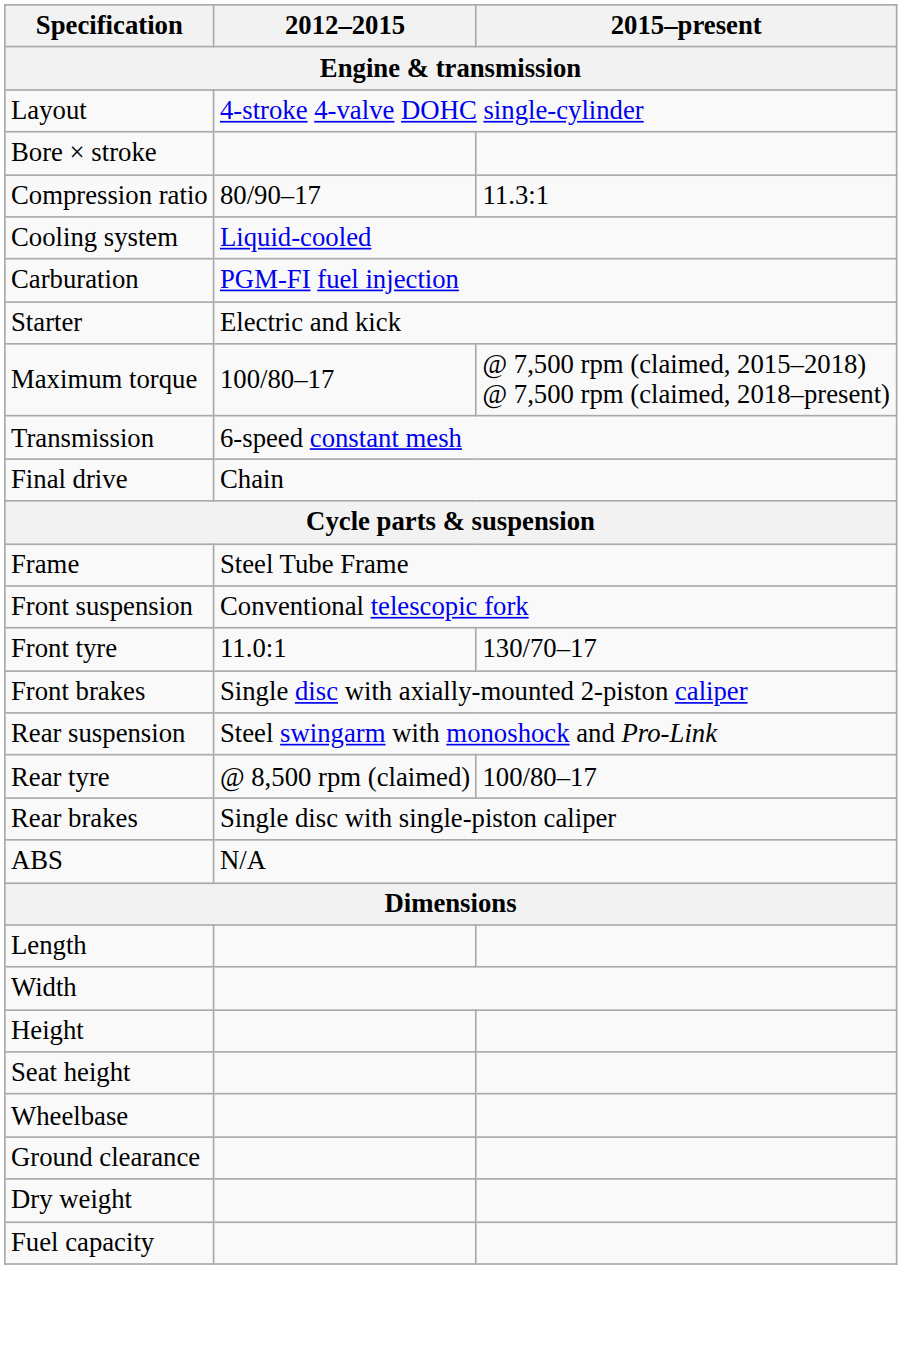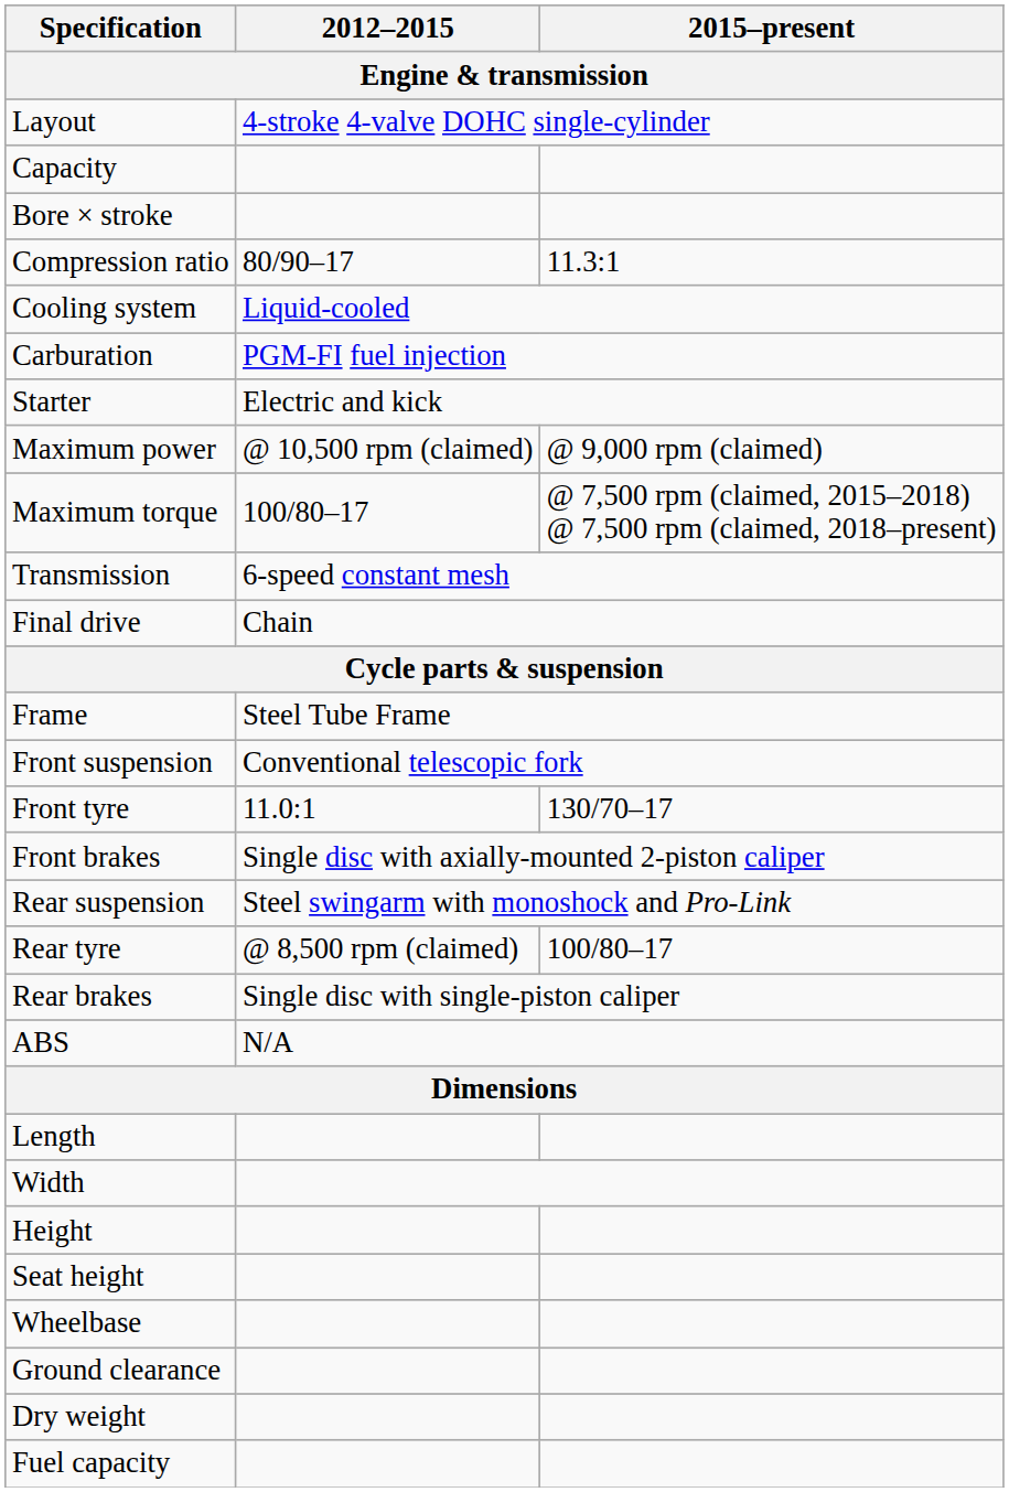 <table class="wikitable">
 <tr>
 <th>Specification</th>
 <th>2012–2015</th>
 <th>2015–present</th>
 </tr>
 <tr>
 <th colspan="3" style="margin:auto; text-align:center;">Engine & transmission</th>
 </tr>
 <tr>
 <td>Layout</td>
 <td colspan="2"><a href='#'>4-stroke</a> <a href='#'>4-valve</a> <a href='#'>DOHC</a> <a href='#'>single-cylinder</a></td>
+</tr>
+<tr>
+<td>Capacity</td>
+<td colspan="1"></td>
+<td colspan="1"></td>
 </tr>
 <tr>
 <td>Bore × stroke</td>
 <td colspan="1"></td>
 <td colspan="1"></td>
 </tr>
 <tr>
 <td>Compression ratio</td>
 <td colspan="1">80/90–17</td>
 <td colspan="1">11.3:1</td>
 </tr>
 <tr>
 <td>Cooling system</td>
 <td colspan="2"><a href='#'>Liquid-cooled</a></td>
 </tr>
 <tr>
 <td>Carburation</td>
 <td colspan="2"><a href='#'>PGM-FI</a> <a href='#'>fuel injection</a></td>
 </tr>
 <tr>
 <td>Starter</td>
 <td colspan="2">Electric and kick</td>
+</tr>
+<tr>
+<td>Maximum power</td>
+<td colspan="1"> @ 10,500 rpm (claimed)</td>
+<td colspan="1"> @ 9,000 rpm (claimed)</td>
 </tr>
 <tr>
 <td>Maximum torque</td>
 <td colspan="1">100/80–17</td>
 <td colspan="1"> @ 7,500 rpm (claimed, 2015–2018)<br> @ 7,500 rpm (claimed, 2018–present)</td>
 </tr>
 <tr>
 <td>Transmission</td>
 <td colspan="2">6-speed <a href='#'>constant mesh</a></td>
 </tr>
 <tr>
 <td>Final drive</td>
 <td colspan="2">Chain</td>
 </tr>
 <tr>
 <th colspan="3" style="margin:auto; text-align:center;">Cycle parts & suspension</th>
 </tr>
 <tr>
 <td>Frame</td>
 <td colspan="2">Steel Tube Frame</td>
 </tr>
 <tr>
 <td>Front suspension</td>
 <td colspan="2">Conventional  <a href='#'>telescopic fork</a></td>
 </tr>
 <tr>
 <td>Front tyre</td>
 <td colspan="1">11.0:1</td>
 <td colspan="1">130/70–17</td>
 </tr>
 <tr>
 <td>Front brakes</td>
 <td colspan="2">Single  <a href='#'>disc</a> with axially-mounted 2-piston <a href='#'>caliper</a></td>
 </tr>
 <tr>
 <td>Rear suspension</td>
 <td colspan="2">Steel <a href='#'>swingarm</a> with <a href='#'>monoshock</a> and <em>Pro-Link</em></td>
 </tr>
 <tr>
 <td>Rear tyre</td>
 <td colspan="1"> @ 8,500 rpm (claimed)</td>
 <td colspan="1">100/80–17</td>
 </tr>
 <tr>
 <td>Rear brakes</td>
 <td colspan="2">Single  disc with single-piston caliper</td>
 </tr>
 <tr>
 <td>ABS</td>
 <td colspan="2">N/A</td>
 </tr>
 <tr>
 <th colspan="3" style="margin:auto; text-align:center;">Dimensions</th>
 </tr>
 <tr>
 <td>Length</td>
 <td colspan="1"></td>
 <td colspan="1"></td>
 </tr>
 <tr>
 <td>Width</td>
 <td colspan="2"></td>
 </tr>
 <tr>
 <td>Height</td>
 <td colspan="1"></td>
 <td colspan="1"></td>
 </tr>
 <tr>
 <td>Seat height</td>
 <td colspan="1"></td>
 <td colspan="1"></td>
 </tr>
 <tr>
 <td>Wheelbase</td>
 <td colspan="1"></td>
 <td colspan="1"></td>
 </tr>
 <tr>
 <td>Ground clearance</td>
 <td colspan="1"></td>
 <td colspan="1"></td>
 </tr>
 <tr>
 <td>Dry weight</td>
 <td colspan="1"></td>
 <td colspan="1"></td>
 </tr>
 <tr>
 <td>Fuel capacity</td>
 <td colspan="1"></td>
 <td colspan="1"></td>
 </tr>
 </table>
